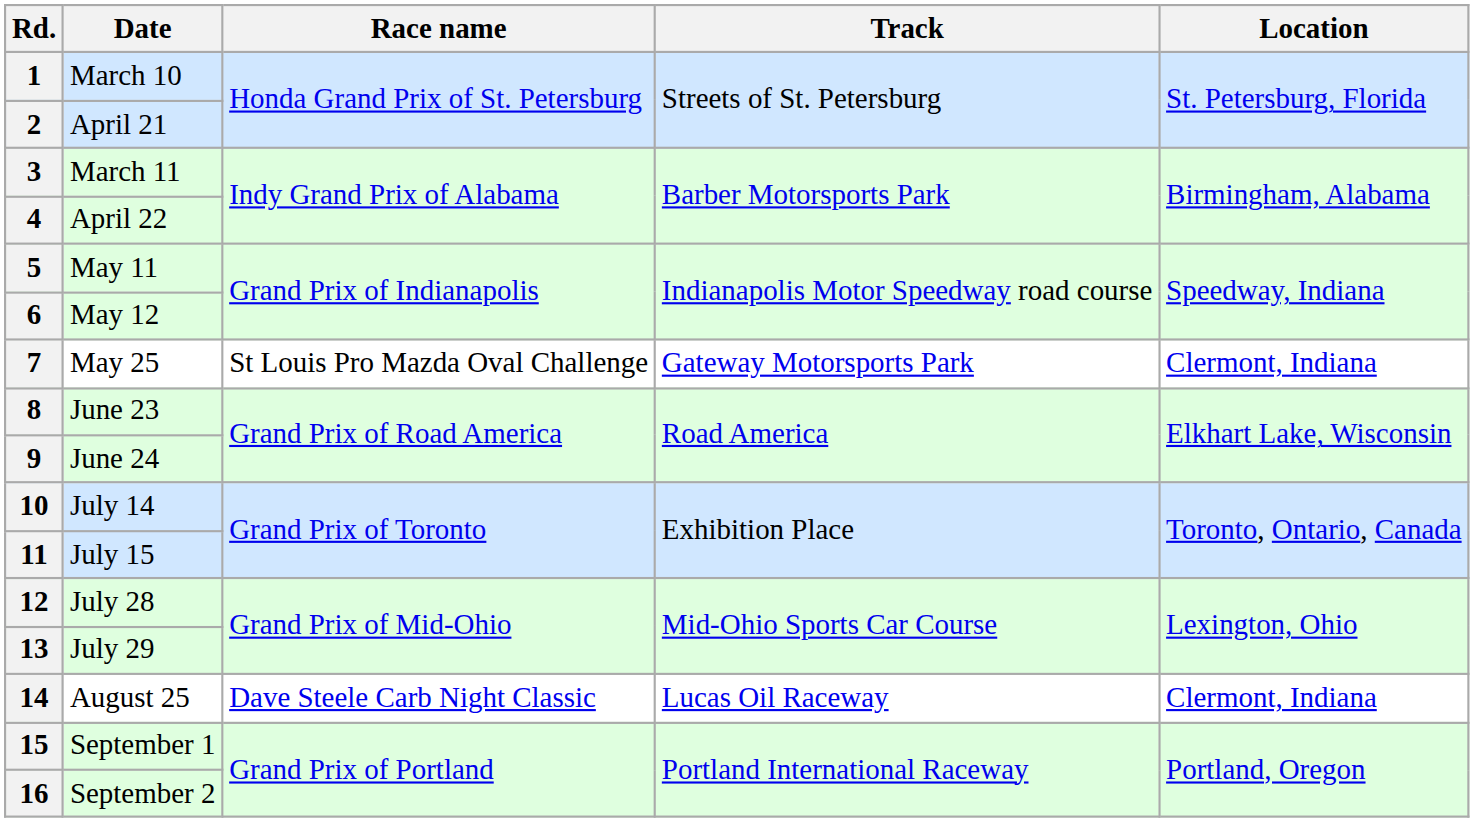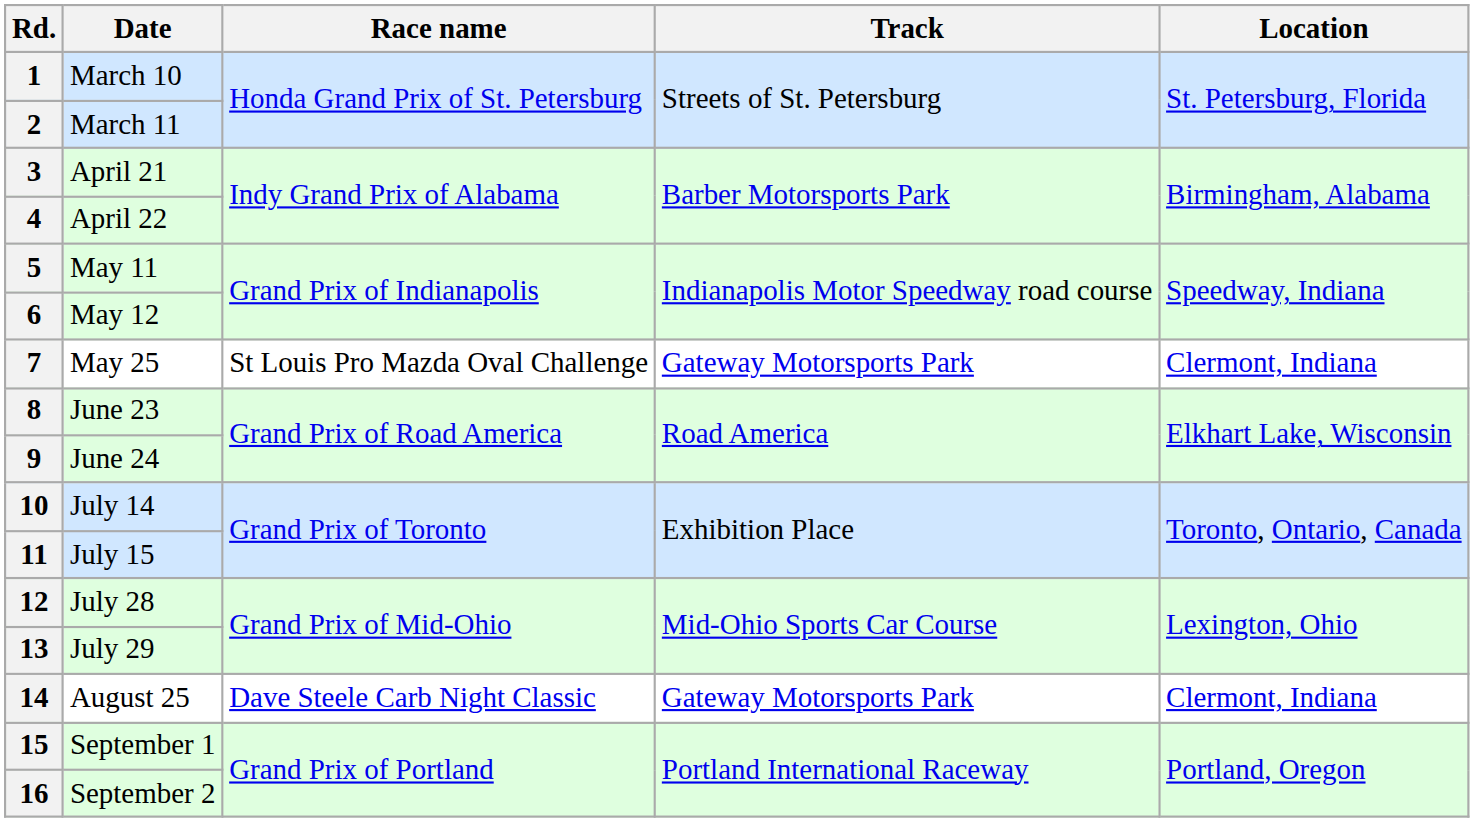 <table class="wikitable" style="font-size: 85%">
 <tr>
 <th>Rd.</th>
 <th>Date</th>
 <th>Race name</th>
 <th>Track</th>
 <th>Location</th>
 </tr>
 <tr style="background:#D0E7FF;">
 <th>1</th>
 <td>March 10</td>
 <td rowspan=2> <a href='#'>Honda Grand Prix of St. Petersburg</a></td>
 <td rowspan=2>Streets of St. Petersburg</td>
 <td rowspan=2><a href='#'>St. Petersburg, Florida</a></td>
 </tr>
 <tr style="background:#D0E7FF;">
 <th>2</th>
-<td>April 21</td>
+<td>March 11</td>
 </tr>
 <tr style="background:#DFFFDF;">
 <th>3</th>
-<td>March 11</td>
+<td>April 21</td>
 <td rowspan=2> <a href='#'>Indy Grand Prix of Alabama</a></td>
 <td rowspan=2><a href='#'>Barber Motorsports Park</a></td>
 <td rowspan=2><a href='#'>Birmingham, Alabama</a></td>
 </tr>
 <tr style="background:#DFFFDF;">
 <th>4</th>
 <td>April 22</td>
 </tr>
 <tr style="background:#DFFFDF;">
 <th>5</th>
 <td>May 11</td>
 <td rowspan=2> <a href='#'>Grand Prix of Indianapolis</a></td>
 <td rowspan=2><a href='#'>Indianapolis Motor Speedway</a> road course</td>
 <td rowspan=2><a href='#'>Speedway, Indiana</a></td>
 </tr>
 <tr style="background:#DFFFDF;">
 <th>6</th>
 <td>May 12</td>
 </tr>
 <tr style="background:#FFFFFF;">
 <th>7</th>
 <td>May 25</td>
 <td> St Louis Pro Mazda Oval Challenge</td>
 <td><a href='#'>Gateway Motorsports Park</a></td>
 <td><a href='#'>Clermont, Indiana</a></td>
 </tr>
 <tr style="background:#DFFFDF;">
 <th>8</th>
 <td>June 23</td>
 <td rowspan=2> <a href='#'>Grand Prix of Road America</a></td>
 <td rowspan=2><a href='#'>Road America</a></td>
 <td rowspan=2><a href='#'>Elkhart Lake, Wisconsin</a></td>
 </tr>
 <tr style="background:#DFFFDF;">
 <th>9</th>
 <td>June 24</td>
 </tr>
 <tr style="background:#D0E7FF;">
 <th>10</th>
 <td>July 14</td>
 <td rowspan=2> <a href='#'>Grand Prix of Toronto</a></td>
 <td rowspan=2>Exhibition Place</td>
 <td rowspan=2><a href='#'>Toronto</a>, <a href='#'>Ontario</a>, <a href='#'>Canada</a></td>
 </tr>
 <tr style="background:#D0E7FF;">
 <th>11</th>
 <td>July 15</td>
 </tr>
 <tr style="background:#DFFFDF;">
 <th>12</th>
 <td>July 28</td>
 <td rowspan=2> <a href='#'>Grand Prix of Mid-Ohio</a></td>
 <td rowspan=2><a href='#'>Mid-Ohio Sports Car Course</a></td>
 <td rowspan=2><a href='#'>Lexington, Ohio</a></td>
 </tr>
 <tr style="background:#DFFFDF;">
 <th>13</th>
 <td>July 29</td>
 </tr>
 <tr style="background:#FFFFFF;">
 <th>14</th>
 <td>August 25</td>
 <td> <a href='#'>Dave Steele Carb Night Classic</a></td>
-<td><a href='#'>Lucas Oil Raceway</a></td>
+<td><a href='#'>Gateway Motorsports Park</a></td>
 <td><a href='#'>Clermont, Indiana</a></td>
 </tr>
 <tr style="background:#DFFFDF;">
 <th>15</th>
 <td>September 1</td>
 <td rowspan=2> <a href='#'>Grand Prix of Portland</a></td>
 <td rowspan=2><a href='#'>Portland International Raceway</a></td>
 <td rowspan=2><a href='#'>Portland, Oregon</a></td>
 </tr>
 <tr style="background:#DFFFDF;">
 <th>16</th>
 <td>September 2</td>
 </tr>
 </table>
